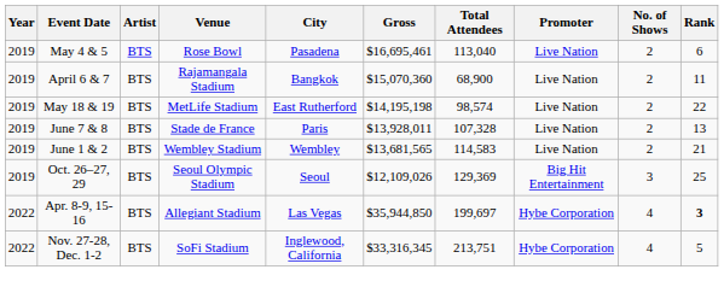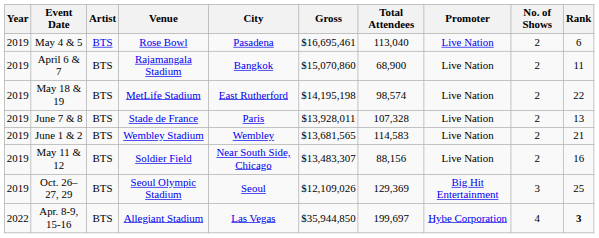 <table class="wikitable sortable" style="text-align:center">
 <tr>
 <th>Year</th>
 <th>Event Date</th>
 <th>Artist</th>
 <th>Venue</th>
 <th>City</th>
 <th>Gross</th>
 <th>Total Attendees</th>
 <th>Promoter</th>
 <th>No. of Shows</th>
 <th>Rank</th>
 </tr>
 <tr>
 <td>2019</td>
 <td>May 4 & 5</td>
 <td><a href='#'>BTS</a></td>
 <td><a href='#'>Rose Bowl</a></td>
 <td><a href='#'>Pasadena</a></td>
 <td>$16,695,461</td>
 <td>113,040</td>
 <td><a href='#'>Live Nation</a></td>
 <td>2</td>
 <td>6</td>
 </tr>
 <tr>
 <td>2019</td>
 <td>April 6 & 7</td>
 <td>BTS</td>
 <td><a href='#'>Rajamangala Stadium</a></td>
 <td><a href='#'>Bangkok</a></td>
-<td>$15,070,360</td>
+<td>$15,070,860</td>
 <td>68,900</td>
 <td>Live Nation</td>
 <td>2</td>
 <td>11</td>
 </tr>
 <tr>
 <td>2019</td>
 <td>May 18 & 19</td>
 <td>BTS</td>
 <td><a href='#'>MetLife Stadium</a></td>
 <td><a href='#'>East Rutherford</a></td>
 <td>$14,195,198</td>
 <td>98,574</td>
 <td>Live Nation</td>
 <td>2</td>
 <td>22</td>
 </tr>
 <tr>
 <td>2019</td>
 <td>June 7 & 8</td>
 <td>BTS</td>
 <td><a href='#'>Stade de France</a></td>
 <td><a href='#'>Paris</a></td>
 <td>$13,928,011</td>
 <td>107,328</td>
 <td>Live Nation</td>
 <td>2</td>
 <td>13</td>
 </tr>
 <tr>
 <td>2019</td>
 <td>June 1 & 2</td>
 <td>BTS</td>
 <td><a href='#'>Wembley Stadium</a></td>
 <td><a href='#'>Wembley</a></td>
 <td>$13,681,565</td>
 <td>114,583</td>
 <td>Live Nation</td>
 <td>2</td>
 <td>21</td>
 </tr>
 <tr>
 <td>2019</td>
+<td>May 11 & 12</td>
+<td>BTS</td>
+<td><a href='#'>Soldier Field</a></td>
+<td><a href='#'>Near South Side, Chicago</a></td>
+<td>$13,483,307</td>
+<td>88,156</td>
+<td>Live Nation</td>
+<td>2</td>
+<td>16</td>
+</tr>
+<tr>
+<td>2019</td>
 <td>Oct. 26–27, 29</td>
 <td>BTS</td>
 <td><a href='#'>Seoul Olympic Stadium</a></td>
 <td><a href='#'>Seoul</a></td>
 <td>$12,109,026</td>
 <td>129,369</td>
 <td><a href='#'>Big Hit Entertainment</a></td>
 <td>3</td>
 <td>25</td>
 </tr>
 <tr>
 <td>2022</td>
 <td>Apr. 8-9, 15-16</td>
 <td>BTS</td>
 <td><a href='#'>Allegiant Stadium</a></td>
 <td><a href='#'>Las Vegas</a></td>
 <td>$35,944,850</td>
 <td>199,697</td>
 <td><a href='#'>Hybe Corporation</a></td>
 <td>4</td>
 <td><span><strong>3</strong></span></td>
 </tr>
-<tr>
-<td>2022</td>
-<td>Nov. 27-28, Dec. 1-2</td>
-<td>BTS</td>
-<td><a href='#'>SoFi Stadium</a></td>
-<td><a href='#'>Inglewood, California</a></td>
-<td>$33,316,345</td>
-<td>213,751</td>
-<td><a href='#'>Hybe Corporation</a></td>
-<td>4</td>
-<td>5</td>
-</tr>
 </table>
